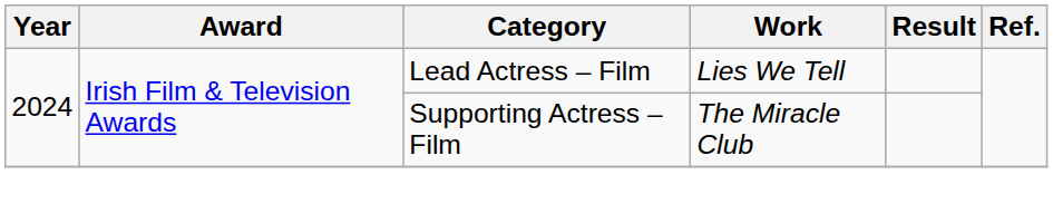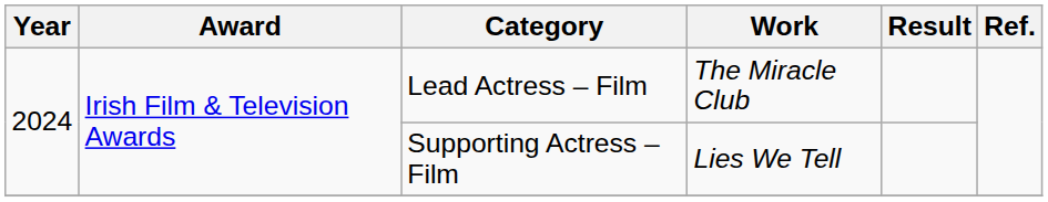 <table class="wikitable plainrowheaders">
 <tr>
 <th>Year</th>
 <th>Award</th>
 <th>Category</th>
 <th>Work</th>
 <th>Result</th>
 <th>Ref.</th>
 </tr>
 <tr>
 <td rowspan="2">2024</td>
 <td rowspan="2"><a href='#'>Irish Film & Television Awards</a></td>
 <td>Lead Actress – Film</td>
-<td><em>Lies We Tell</em></td>
+<td><em>The Miracle Club</em></td>
 <td></td>
 <td rowspan="2"></td>
 </tr>
 <tr>
 <td>Supporting Actress – Film</td>
-<td><em>The Miracle Club</em></td>
+<td><em>Lies We Tell</em></td>
 <td></td>
 </tr>
 <tr>
 </tr>
 </table>
